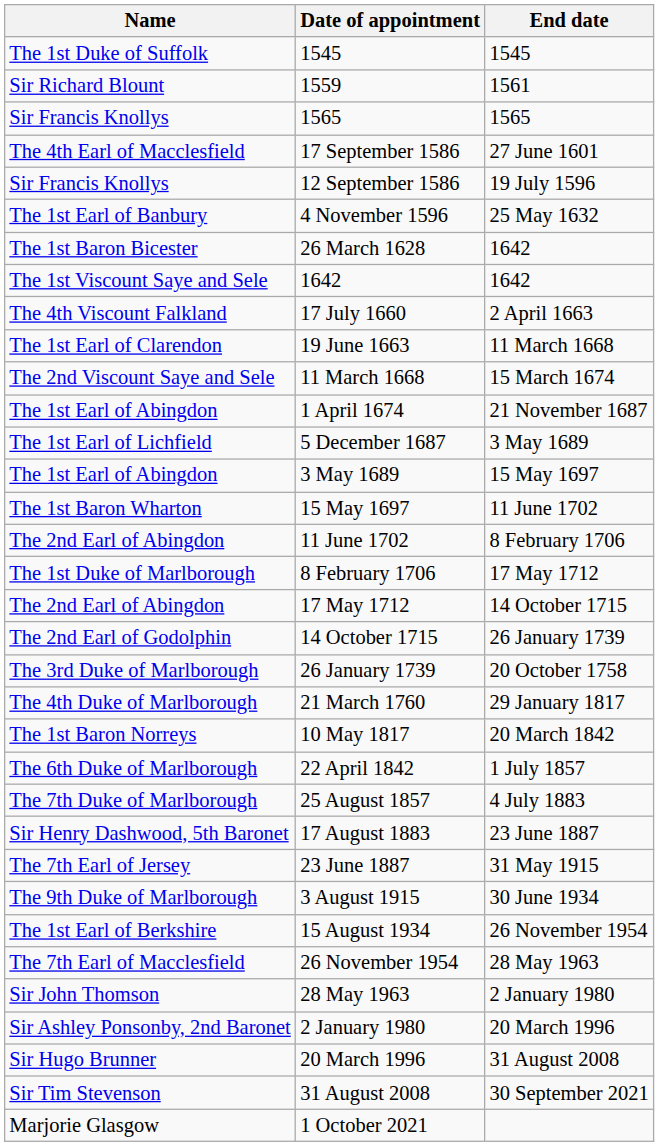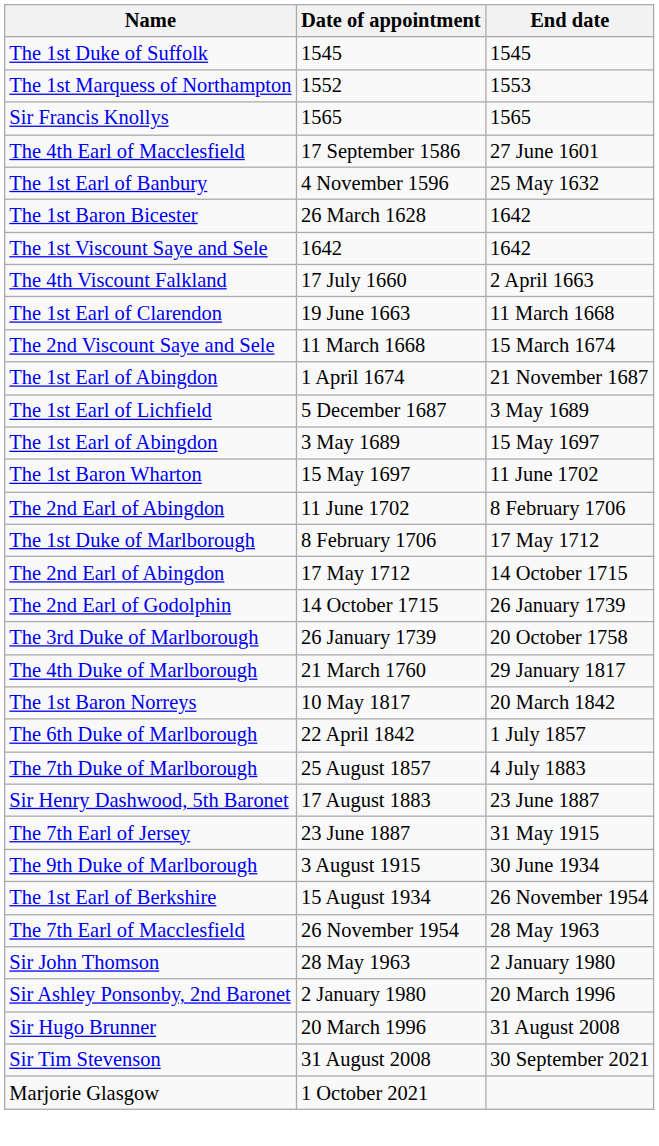 <table class="wikitable sortable">
 <tr a>
 <th>Name</th>
 <th>Date of appointment</th>
 <th>End date</th>
 </tr>
 <tr>
 <td><a href='#'>The 1st Duke of Suffolk</a></td>
 <td>1545</td>
 <td>1545</td>
 </tr>
 <tr>
-<td><a href='#'>Sir Richard Blount</a></td>
-<td>1559</td>
-<td>1561</td>
+<td><a href='#'>The 1st Marquess of Northampton</a></td>
+<td>1552</td>
+<td>1553</td>
 </tr>
 <tr>
 <td><a href='#'>Sir Francis Knollys</a></td>
 <td>1565</td>
 <td>1565</td>
 </tr>
 <tr>
 <td><a href='#'>The 4th Earl of Macclesfield</a></td>
 <td>17 September 1586</td>
 <td>27 June 1601</td>
-</tr>
-<tr>
-<td><a href='#'>Sir Francis Knollys</a></td>
-<td>12 September 1586</td>
-<td>19 July 1596</td>
 </tr>
 <tr>
 <td><a href='#'>The 1st Earl of Banbury</a></td>
 <td>4 November 1596</td>
 <td>25 May 1632</td>
 </tr>
 <tr>
 <td><a href='#'>The 1st Baron Bicester</a></td>
 <td>26 March 1628</td>
 <td>1642</td>
 </tr>
 <tr>
 <td><a href='#'>The 1st Viscount Saye and Sele</a></td>
 <td>1642</td>
 <td>1642</td>
 </tr>
 <tr>
 <td><a href='#'>The 4th Viscount Falkland</a></td>
 <td>17 July 1660</td>
 <td>2 April 1663</td>
 </tr>
 <tr>
 <td><a href='#'>The 1st Earl of Clarendon</a></td>
 <td>19 June 1663</td>
 <td>11 March 1668</td>
 </tr>
 <tr>
 <td><a href='#'>The 2nd Viscount Saye and Sele</a></td>
 <td>11 March 1668</td>
 <td>15 March 1674</td>
 </tr>
 <tr>
 <td><a href='#'>The 1st Earl of Abingdon</a></td>
 <td>1 April 1674</td>
 <td>21 November 1687</td>
 </tr>
 <tr>
 <td><a href='#'>The 1st Earl of Lichfield</a></td>
 <td>5 December 1687</td>
 <td>3 May 1689</td>
 </tr>
 <tr>
 <td><a href='#'>The 1st Earl of Abingdon</a></td>
 <td>3 May 1689</td>
 <td>15 May 1697</td>
 </tr>
 <tr>
 <td><a href='#'>The 1st Baron Wharton</a></td>
 <td>15 May 1697</td>
 <td>11 June 1702</td>
 </tr>
 <tr>
 <td><a href='#'>The 2nd Earl of Abingdon</a></td>
 <td>11 June 1702</td>
 <td>8 February 1706</td>
 </tr>
 <tr>
 <td><a href='#'>The 1st Duke of Marlborough</a></td>
 <td>8 February 1706</td>
 <td>17 May 1712</td>
 </tr>
 <tr>
 <td><a href='#'>The 2nd Earl of Abingdon</a></td>
 <td>17 May 1712</td>
 <td>14 October 1715</td>
 </tr>
 <tr>
 <td><a href='#'>The 2nd Earl of Godolphin</a></td>
 <td>14 October 1715</td>
 <td>26 January 1739</td>
 </tr>
 <tr>
 <td><a href='#'>The 3rd Duke of Marlborough</a></td>
 <td>26 January 1739</td>
 <td>20 October 1758</td>
 </tr>
 <tr>
 <td><a href='#'>The 4th Duke of Marlborough</a></td>
 <td>21 March 1760</td>
 <td>29 January 1817</td>
 </tr>
 <tr>
 <td><a href='#'>The 1st Baron Norreys</a></td>
 <td>10 May 1817</td>
 <td>20 March 1842</td>
 </tr>
 <tr>
 <td><a href='#'>The 6th Duke of Marlborough</a></td>
 <td>22 April 1842</td>
 <td>1 July 1857</td>
 </tr>
 <tr>
 <td><a href='#'>The 7th Duke of Marlborough</a></td>
 <td>25 August 1857</td>
 <td>4 July 1883</td>
 </tr>
 <tr>
 <td><a href='#'>Sir Henry Dashwood, 5th Baronet</a></td>
 <td>17 August 1883</td>
 <td>23 June 1887</td>
 </tr>
 <tr>
 <td><a href='#'>The 7th Earl of Jersey</a></td>
 <td>23 June 1887</td>
 <td>31 May 1915</td>
 </tr>
 <tr>
 <td><a href='#'>The 9th Duke of Marlborough</a></td>
 <td>3 August 1915</td>
 <td>30 June 1934</td>
 </tr>
 <tr>
 <td><a href='#'>The 1st Earl of Berkshire</a></td>
 <td>15 August 1934</td>
 <td>26 November 1954</td>
 </tr>
 <tr>
 <td><a href='#'>The 7th Earl of Macclesfield</a></td>
 <td>26 November 1954</td>
 <td>28 May 1963</td>
 </tr>
 <tr>
 <td><a href='#'>Sir John Thomson</a></td>
 <td>28 May 1963</td>
 <td>2 January 1980</td>
 </tr>
 <tr>
 <td><a href='#'>Sir Ashley Ponsonby, 2nd Baronet</a></td>
 <td>2 January 1980</td>
 <td>20 March 1996</td>
 </tr>
 <tr>
 <td><a href='#'>Sir Hugo Brunner</a></td>
 <td>20 March 1996</td>
 <td>31 August 2008</td>
 </tr>
 <tr>
 <td><a href='#'>Sir Tim Stevenson</a></td>
 <td>31 August 2008</td>
 <td>30 September 2021</td>
 </tr>
 <tr>
 <td>Marjorie Glasgow</td>
 <td>1 October 2021</td>
 <td></td>
 </tr>
 </table>
